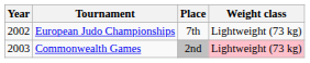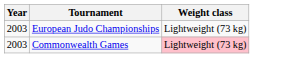 <table class=wikitable>
 <tr>
 <th>Year</th>
 <th>Tournament</th>
-<th>Place</th>
 <th>Weight class</th>
 </tr>
 <tr>
-<td>2002</td>
+<td>2003</td>
 <td><a href='#'>European Judo Championships</a></td>
-<td align="center">7th</td>
 <td>Lightweight (73 kg)</td>
 </tr>
 <tr>
 <td>2003</td>
 <td><a href='#'>Commonwealth Games</a></td>
-<td bgcolor="silver" align="center">2nd</td>
 <td style="background: pink;">Lightweight (73 kg)</td>
 </tr>
 </table>
